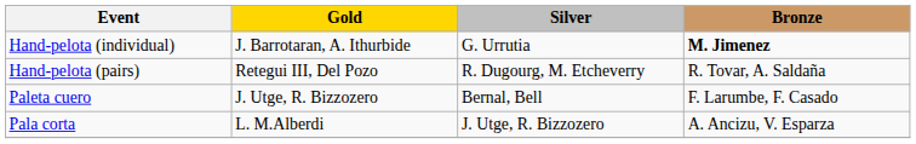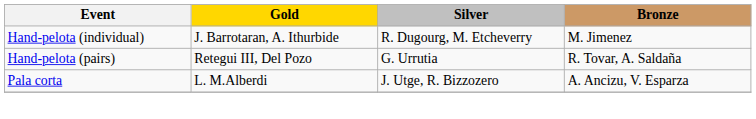 <table class="wikitable" style="max-width: 23cm; width: 100%">
 <tr>
 <th scope="col">Event</th>
 <th scope="col" style="background-color:gold; width:25%">Gold</th>
 <th scope="col" style="background-color:silver; width:25%; width:25%">Silver</th>
 <th scope="col" style="background-color:#cc9966; width:25%">Bronze</th>
 </tr>
 <tr>
 <td><a href='#'>Hand-pelota</a> (individual)</td>
 <td> J. Barrotaran, A. Ithurbide</td>
-<td> G. Urrutia</td>
-<td><strong> M. Jimenez</strong></td>
+<td> R. Dugourg, M. Etcheverry</td>
+<td> M. Jimenez</td>
 </tr>
 <tr>
 <td><a href='#'>Hand-pelota</a> (pairs)</td>
 <td> Retegui III, Del Pozo</td>
-<td> R. Dugourg, M. Etcheverry</td>
+<td> G. Urrutia</td>
 <td> R. Tovar, A. Saldaña</td>
-</tr>
-<tr>
-<td><a href='#'>Paleta cuero</a></td>
-<td> J. Utge, R. Bizzozero</td>
-<td> Bernal, Bell</td>
-<td> F. Larumbe, F. Casado</td>
 </tr>
 <tr>
 <td><a href='#'>Pala corta</a></td>
 <td> L. M.Alberdi</td>
 <td> J. Utge, R. Bizzozero</td>
 <td> A. Ancizu, V. Esparza</td>
 </tr>
 <tr>
 </tr>
 </table>
